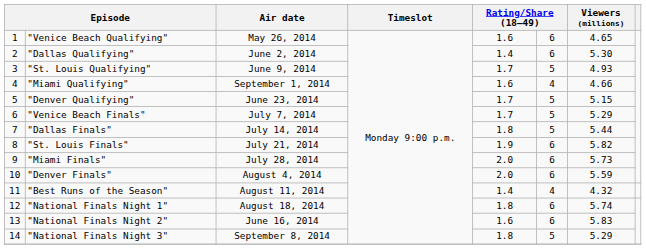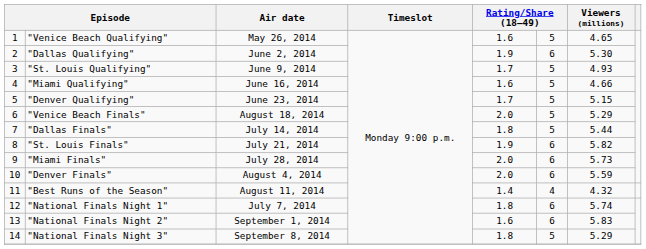 <table class="wikitable" style="text-align:center; width: 70%">
 <tr>
 <th colspan="2">Episode</th>
 <th>Air date</th>
 <th>Timeslot</th>
 <th colspan=2><a href='#'>Rating/Share</a><br>(18–49)</th>
 <th>Viewers<br><small>(millions)</small></th>
 <th></th>
 </tr>
 <tr>
 <td>1</td>
 <td style="text-align:left;">"Venice Beach Qualifying"</td>
 <td>May 26, 2014</td>
 <td rowspan="14">Monday 9:00 p.m.</td>
 <td>1.6</td>
-<td>6</td>
+<td>5</td>
 <td>4.65</td>
 <td rowspan="10"></td>
 </tr>
 <tr>
 <td>2</td>
 <td style="text-align:left;">"Dallas Qualifying"</td>
 <td>June 2, 2014</td>
-<td>1.4</td>
+<td>1.9</td>
 <td>6</td>
 <td>5.30</td>
 </tr>
 <tr>
 <td>3</td>
 <td style="text-align:left;">"St. Louis Qualifying"</td>
 <td>June 9, 2014</td>
 <td>1.7</td>
 <td>5</td>
 <td>4.93</td>
 </tr>
 <tr>
 <td>4</td>
 <td style="text-align:left;">"Miami Qualifying"</td>
-<td>September 1, 2014</td>
+<td>June 16, 2014</td>
 <td>1.6</td>
-<td>4</td>
+<td>5</td>
 <td>4.66</td>
 </tr>
 <tr>
 <td>5</td>
 <td style="text-align:left;">"Denver Qualifying"</td>
 <td>June 23, 2014</td>
 <td>1.7</td>
 <td>5</td>
 <td>5.15</td>
 </tr>
 <tr>
 <td>6</td>
 <td style="text-align:left;">"Venice Beach Finals"</td>
-<td>July 7, 2014</td>
-<td>1.7</td>
+<td>August 18, 2014</td>
+<td>2.0</td>
 <td>5</td>
 <td>5.29</td>
 </tr>
 <tr>
 <td>7</td>
 <td style="text-align:left;">"Dallas Finals"</td>
 <td>July 14, 2014</td>
 <td>1.8</td>
 <td>5</td>
 <td>5.44</td>
 </tr>
 <tr>
 <td>8</td>
 <td style="text-align:left;">"St. Louis Finals"</td>
 <td>July 21, 2014</td>
 <td>1.9</td>
 <td>6</td>
 <td>5.82</td>
 </tr>
 <tr>
 <td>9</td>
 <td style="text-align:left;">"Miami Finals"</td>
 <td>July 28, 2014</td>
 <td>2.0</td>
 <td>6</td>
 <td>5.73</td>
 </tr>
 <tr>
 <td>10</td>
 <td style="text-align:left;">"Denver Finals"</td>
 <td>August 4, 2014</td>
 <td>2.0</td>
 <td>6</td>
 <td>5.59</td>
 </tr>
 <tr>
 <td>11</td>
 <td style="text-align:left;">"Best Runs of the Season"</td>
 <td>August 11, 2014</td>
 <td>1.4</td>
 <td>4</td>
 <td>4.32</td>
 <td></td>
 </tr>
 <tr>
 <td>12</td>
 <td style="text-align:left;">"National Finals Night 1"</td>
-<td>August 18, 2014</td>
+<td>July 7, 2014</td>
 <td>1.8</td>
 <td>6</td>
 <td>5.74</td>
 <td rowspan="3"></td>
 </tr>
 <tr>
 <td>13</td>
 <td style="text-align:left;">"National Finals Night 2"</td>
-<td>June 16, 2014</td>
+<td>September 1, 2014</td>
 <td>1.6</td>
 <td>6</td>
 <td>5.83</td>
 </tr>
 <tr>
 <td>14</td>
 <td style="text-align:left;">"National Finals Night 3"</td>
 <td>September 8, 2014</td>
 <td>1.8</td>
 <td>5</td>
 <td>5.29</td>
 </tr>
 <tr>
 </tr>
 </table>
